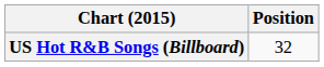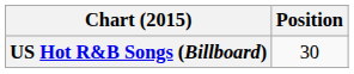 <table class="wikitable plainrowheaders" style="text-align:center">
 <tr>
 <th scope="col">Chart (2015)</th>
 <th scope="col">Position</th>
 </tr>
 <tr>
 <th scope="row">US <a href='#'>Hot R&B Songs</a> (<em>Billboard</em>)</th>
-<td>32</td>
+<td>30</td>
 </tr>
 </table>
